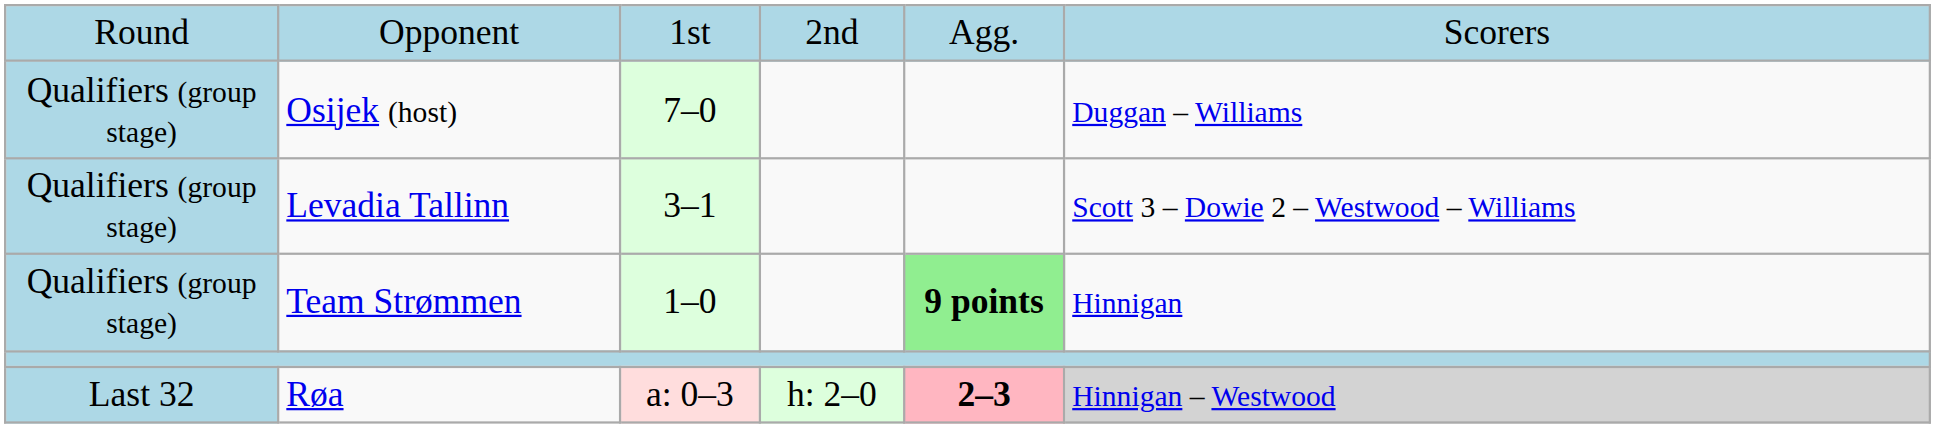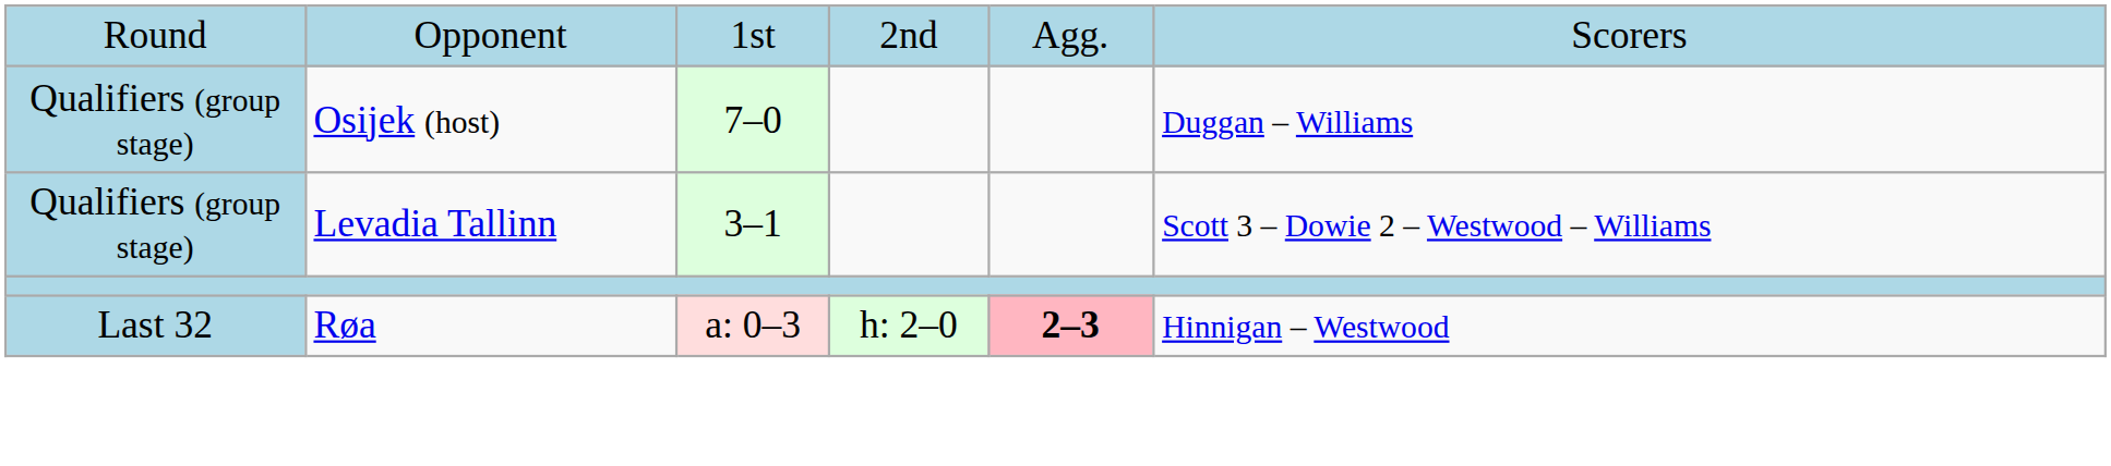 <table class="wikitable" style="text-align:center">
 <tr bgcolor=lightblue>
 <td width=150px>Round</td>
 <td width=200px>Opponent</td>
 <td width=80px>1st</td>
 <td width=80px>2nd</td>
 <td width=80px>Agg.</td>
 <td width=600px>Scorers</td>
 </tr>
 <tr>
 <td bgcolor=lightblue>Qualifiers <small>(group stage)</small></td>
 <td align=left> <a href='#'>Osijek</a> <small>(host)</small></td>
 <td bgcolor="#ddffdd">7–0</td>
 <td></td>
 <td></td>
 <td align=left><small><a href='#'>Duggan</a> – <a href='#'>Williams</a></small></td>
 </tr>
 <tr>
 <td bgcolor=lightblue>Qualifiers <small>(group stage)</small></td>
 <td align=left> <a href='#'>Levadia Tallinn</a></td>
 <td bgcolor="#ddffdd">3–1</td>
 <td></td>
 <td></td>
 <td align=left><small><a href='#'>Scott</a> 3 – <a href='#'>Dowie</a> 2 – <a href='#'>Westwood</a> – <a href='#'>Williams</a></small></td>
 </tr>
-<tr>
-<td bgcolor=lightblue>Qualifiers <small>(group stage)</small></td>
-<td align=left> <a href='#'>Team Strømmen</a></td>
-<td bgcolor="#ddffdd">1–0</td>
-<td></td>
-<td bgcolor=lightgreen><strong>9 points</strong></td>
-<td align=left><small><a href='#'>Hinnigan</a></small></td>
-</tr>
 <tr bgcolor=lightblue>
 <td colspan=6></td>
 </tr>
 <tr>
 <td bgcolor=lightblue>Last 32</td>
 <td align=left> <a href='#'>Røa</a></td>
 <td bgcolor="#ffdddd">a: 0–3</td>
 <td bgcolor="#ddffdd">h: 2–0</td>
 <td bgcolor=lightpink><strong>2–3</strong></td>
-<td align=left style="background: lightgrey;"><small><a href='#'>Hinnigan</a> – <a href='#'>Westwood</a></small></td>
+<td align=left><small><a href='#'>Hinnigan</a> – <a href='#'>Westwood</a></small></td>
 </tr>
 </table>
